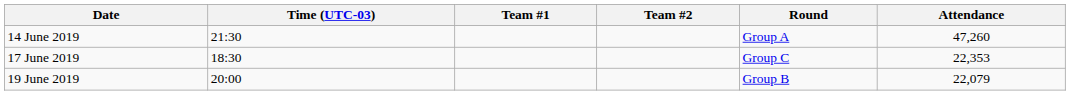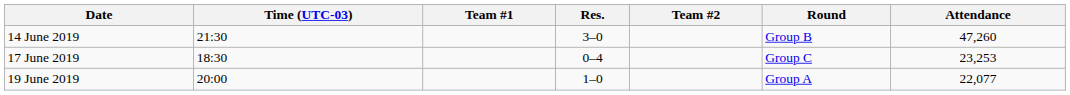 <table class="wikitable"  style="text-align:left; width:100%;">
 <tr>
 <th>Date</th>
 <th>Time (<a href='#'>UTC-03</a>)</th>
 <th>Team #1</th>
+<th>Res.</th>
 <th>Team #2</th>
 <th>Round</th>
 <th>Attendance</th>
 </tr>
 <tr>
 <td>14 June 2019</td>
 <td>21:30</td>
 <td></td>
+<td style="text-align:center;">3–0</td>
 <td></td>
-<td><a href='#'>Group A</a></td>
+<td><a href='#'>Group B</a></td>
 <td style="text-align:center;">47,260</td>
 </tr>
 <tr>
 <td>17 June 2019</td>
 <td>18:30</td>
 <td></td>
+<td style="text-align:center;">0–4</td>
 <td></td>
 <td><a href='#'>Group C</a></td>
-<td style="text-align:center;">22,353</td>
+<td style="text-align:center;">23,253</td>
 </tr>
 <tr>
 <td>19 June 2019</td>
 <td>20:00</td>
 <td></td>
+<td style="text-align:center;">1–0</td>
 <td></td>
-<td><a href='#'>Group B</a></td>
-<td style="text-align:center;">22,079</td>
+<td><a href='#'>Group A</a></td>
+<td style="text-align:center;">22,077</td>
 </tr>
 </table>
